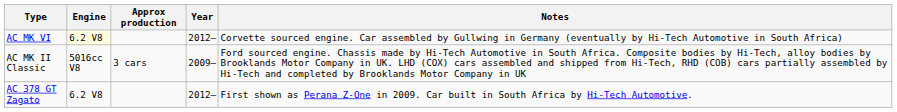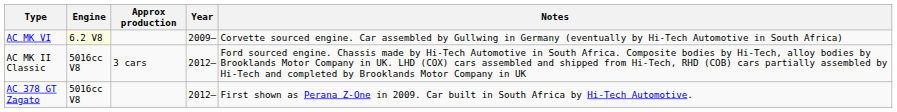 <table class=wikitable>
 <tr>
 <th>Type</th>
 <th>Engine</th>
 <th>Approx production</th>
 <th>Year</th>
 <th>Notes</th>
 </tr>
 <tr>
 <td><a href='#'>AC MK VI</a></td>
 <td style="background: lightyellow;">6.2 V8</td>
 <td></td>
-<td>2012–</td>
+<td>2009–</td>
 <td>Corvette sourced engine. Car assembled by Gullwing in Germany (eventually by Hi-Tech Automotive in South Africa)</td>
 </tr>
 <tr>
 <td>AC MK II Classic</td>
 <td>5016cc V8</td>
 <td>3 cars</td>
-<td>2009–</td>
+<td>2012–</td>
 <td>Ford sourced engine. Chassis made by Hi-Tech Automotive in South Africa. Composite bodies by Hi-Tech, alloy bodies by Brooklands Motor Company in UK. LHD (COX) cars assembled and shipped from Hi-Tech, RHD (COB) cars partially assembled by Hi-Tech and completed by Brooklands Motor Company in UK</td>
 </tr>
 <tr>
 <td><a href='#'>AC 378 GT Zagato</a></td>
-<td>6.2 V8</td>
+<td>5016cc V8</td>
 <td></td>
 <td>2012–</td>
 <td>First shown as <a href='#'>Perana Z-One</a> in 2009. Car built in South Africa by <a href='#'>Hi-Tech Automotive</a>.</td>
 </tr>
 </table>
